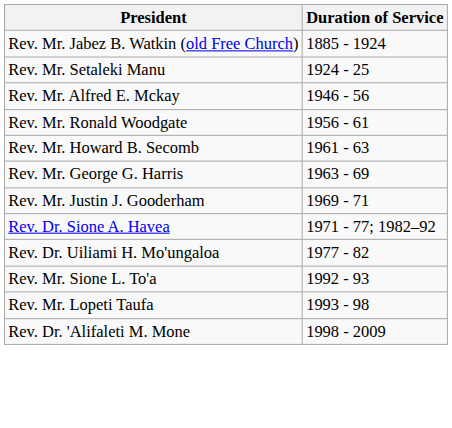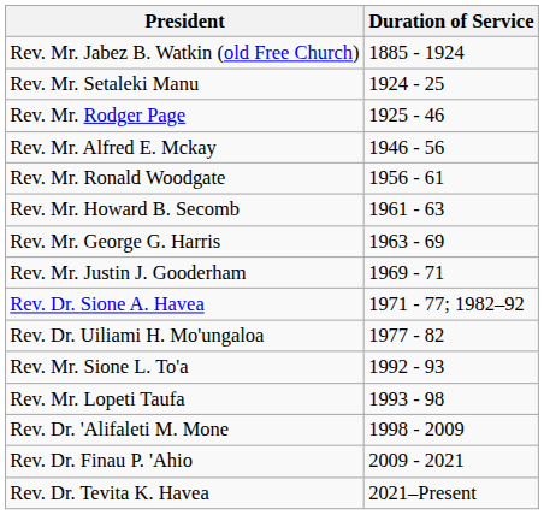 <table class="wikitable">
 <tr>
 <th>President</th>
 <th>Duration of Service</th>
 </tr>
 <tr>
 <td>Rev. Mr. Jabez B. Watkin (<a href='#'>old Free Church</a>)</td>
 <td>1885 - 1924</td>
 </tr>
 <tr>
 <td>Rev. Mr. Setaleki Manu</td>
 <td>1924 - 25</td>
+</tr>
+<tr>
+<td>Rev. Mr. <a href='#'>Rodger Page</a></td>
+<td>1925 - 46</td>
 </tr>
 <tr>
 <td>Rev. Mr. Alfred E. Mckay</td>
 <td>1946 - 56</td>
 </tr>
 <tr>
 <td>Rev. Mr. Ronald Woodgate</td>
 <td>1956 - 61</td>
 </tr>
 <tr>
 <td>Rev. Mr. Howard B. Secomb</td>
 <td>1961 - 63</td>
 </tr>
 <tr>
 <td>Rev. Mr. George G. Harris</td>
 <td>1963 - 69</td>
 </tr>
 <tr>
 <td>Rev. Mr. Justin J. Gooderham</td>
 <td>1969 - 71</td>
 </tr>
 <tr>
 <td><a href='#'>Rev. Dr. Sione A. Havea</a></td>
 <td>1971 - 77; 1982–92</td>
 </tr>
 <tr>
 <td>Rev. Dr. Uiliami H. Mo'ungaloa</td>
 <td>1977 - 82</td>
 </tr>
 <tr>
 <td>Rev. Mr. Sione L. To'a</td>
 <td>1992 - 93</td>
 </tr>
 <tr>
 <td>Rev. Mr. Lopeti Taufa</td>
 <td>1993 - 98</td>
 </tr>
 <tr>
 <td>Rev. Dr. 'Alifaleti M. Mone</td>
 <td>1998 - 2009</td>
 </tr>
+<tr>
+<td>Rev. Dr. Finau P. 'Ahio</td>
+<td>2009 - 2021</td>
+</tr>
+<tr>
+<td>Rev. Dr. Tevita K. Havea</td>
+<td>2021–Present</td>
+</tr>
 </table>
